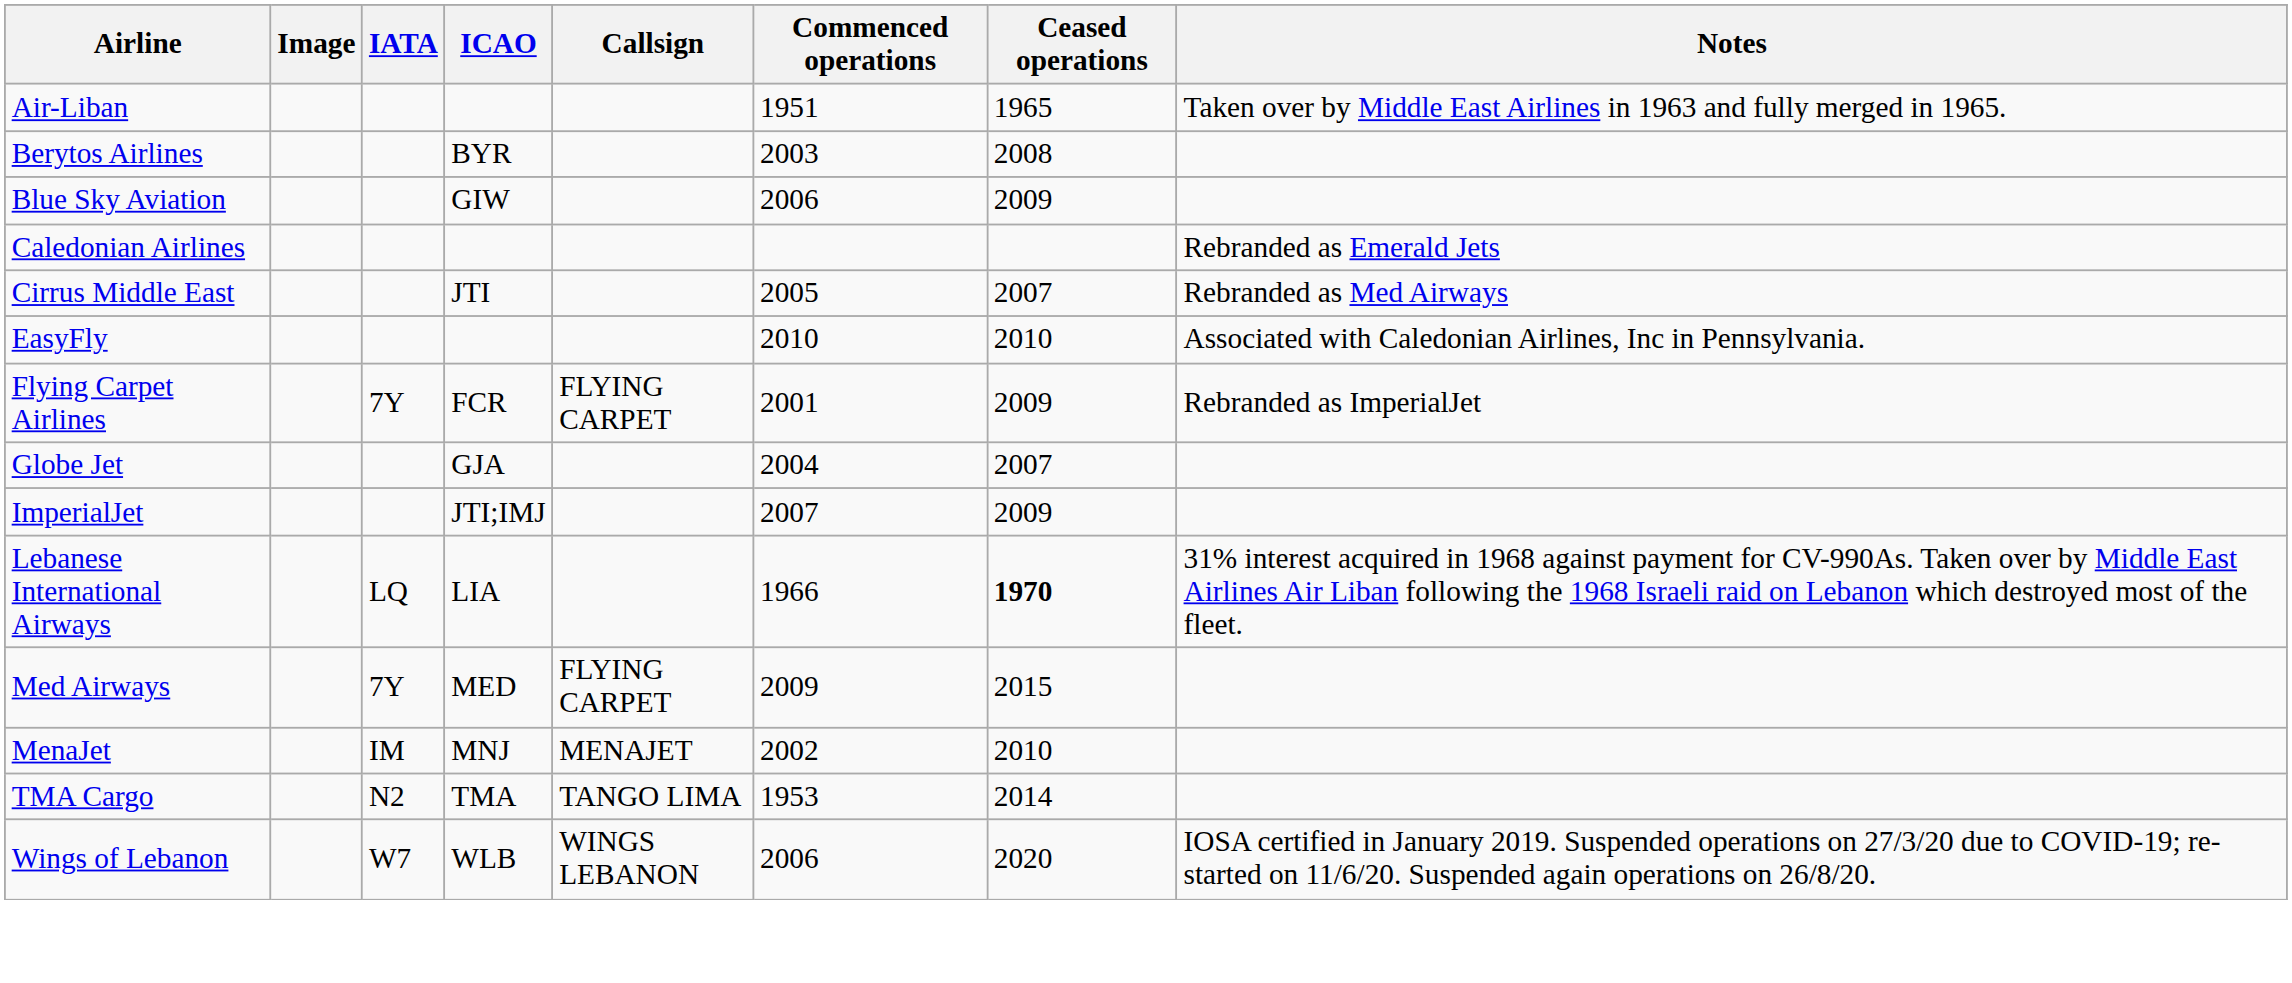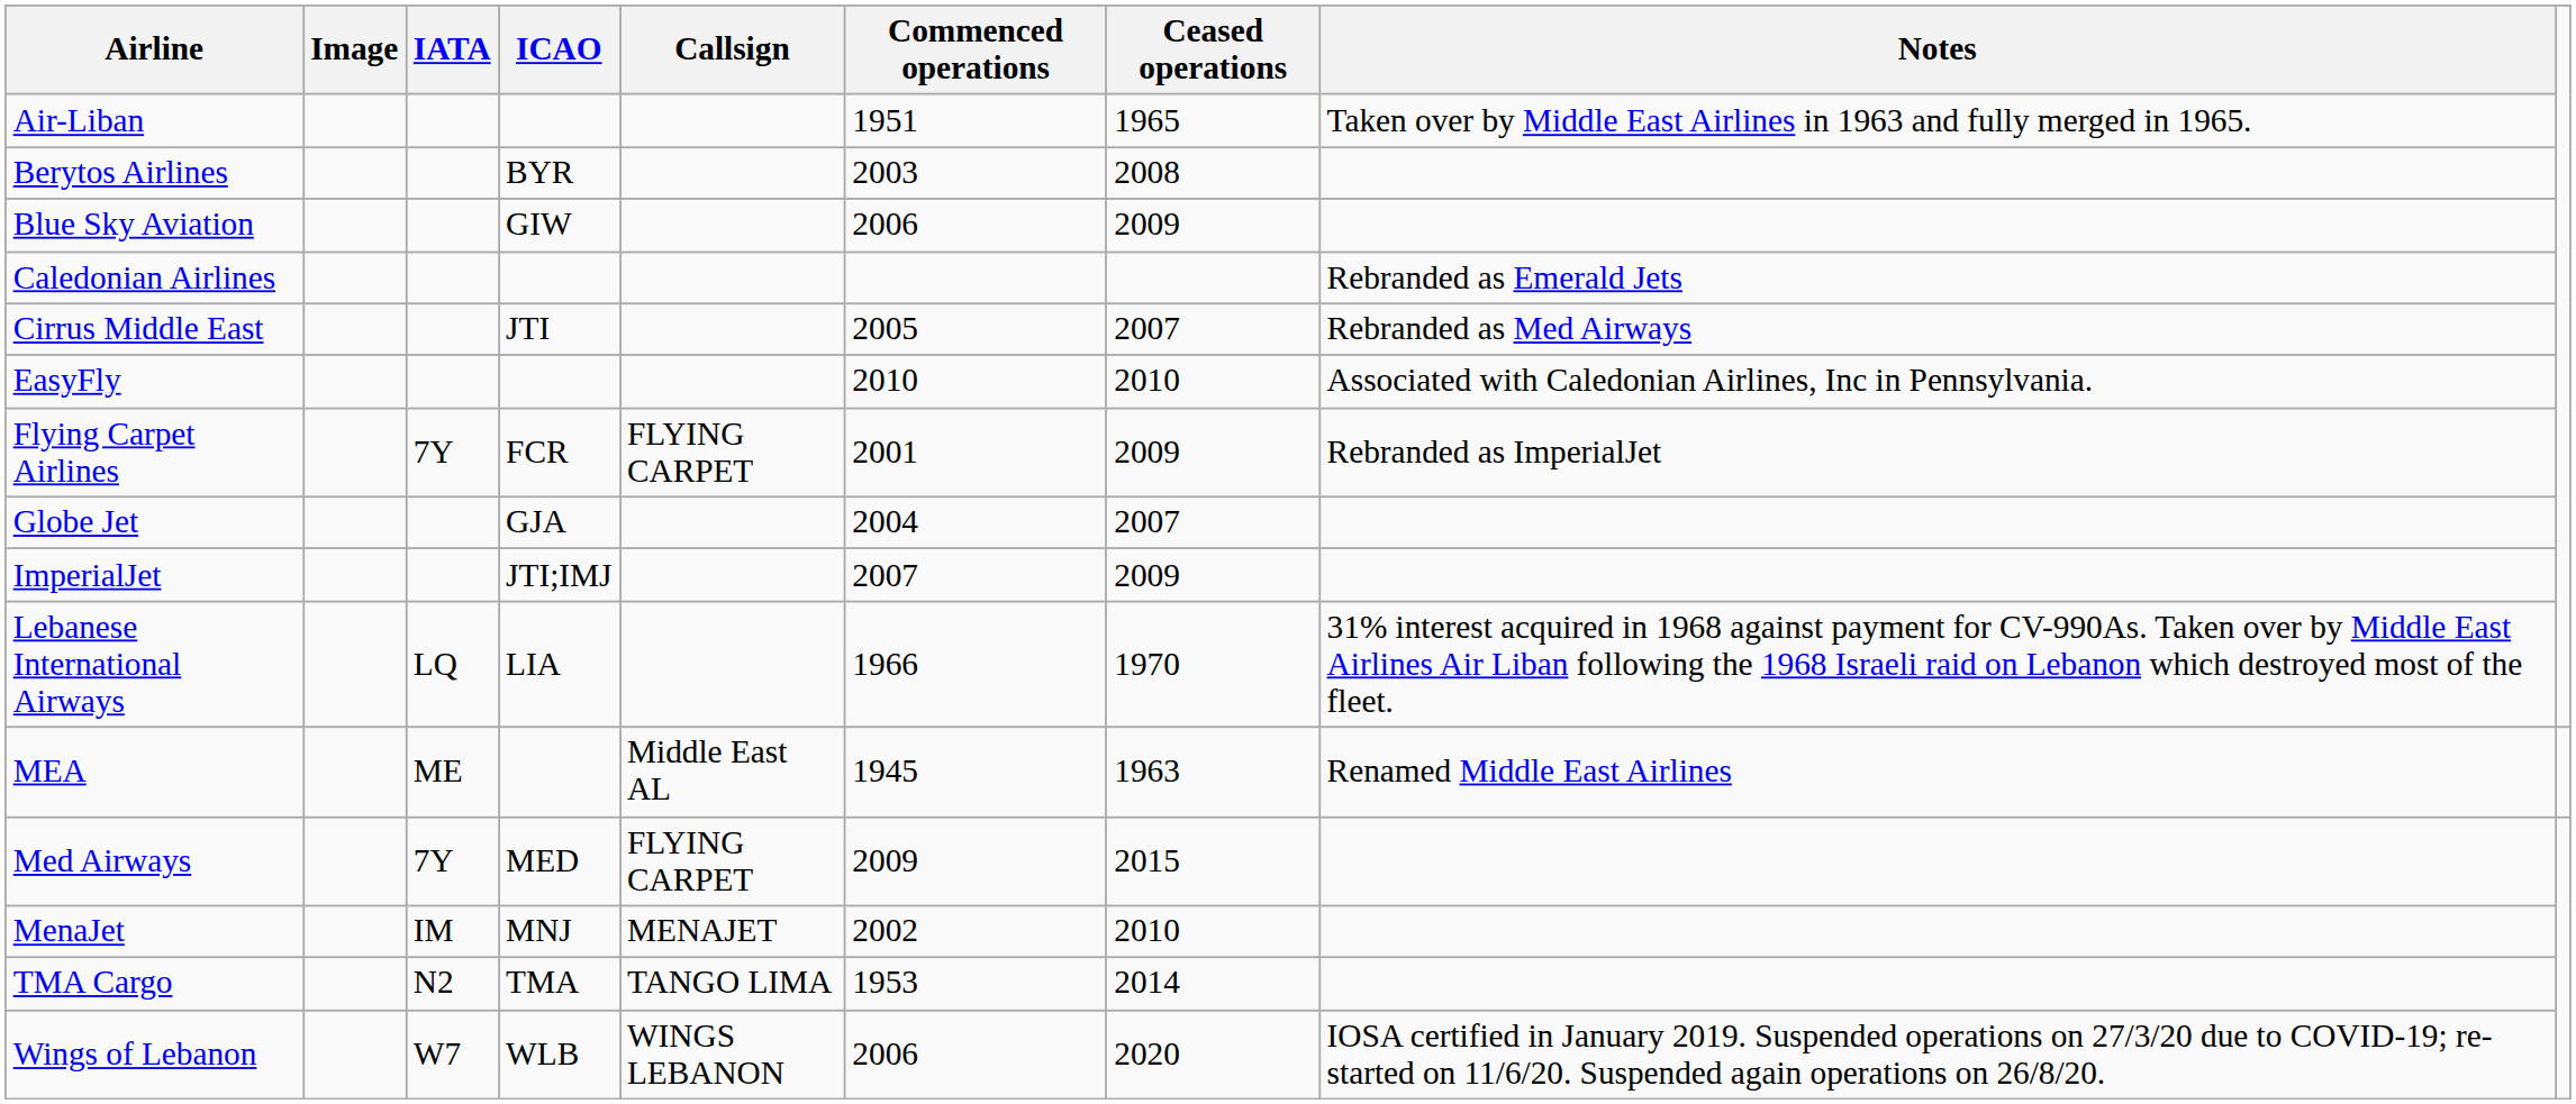 <table class="wikitable sortable">
 <tr valign="middle">
 <th>Airline</th>
 <th>Image</th>
 <th><a href='#'>IATA</a></th>
 <th><a href='#'>ICAO</a></th>
 <th>Callsign</th>
 <th>Commenced operations</th>
 <th>Ceased operations</th>
 <th>Notes</th>
 </tr>
 <tr>
 <td><a href='#'>Air-Liban</a></td>
 <td></td>
 <td></td>
 <td></td>
 <td></td>
 <td>1951</td>
 <td>1965</td>
 <td>Taken over by <a href='#'>Middle East Airlines</a> in 1963 and fully merged in 1965.</td>
 </tr>
 <tr>
 <td><a href='#'>Berytos Airlines</a></td>
 <td></td>
 <td></td>
 <td>BYR</td>
 <td></td>
 <td>2003</td>
 <td>2008</td>
 <td></td>
 </tr>
 <tr>
 <td><a href='#'>Blue Sky Aviation</a></td>
 <td></td>
 <td></td>
 <td>GIW</td>
 <td></td>
 <td>2006</td>
 <td>2009</td>
 <td></td>
 </tr>
 <tr>
 <td><a href='#'>Caledonian Airlines</a></td>
 <td></td>
 <td></td>
 <td></td>
 <td></td>
 <td></td>
 <td></td>
 <td>Rebranded as <a href='#'>Emerald Jets</a></td>
 </tr>
 <tr>
 <td><a href='#'>Cirrus Middle East</a></td>
 <td></td>
 <td></td>
 <td>JTI</td>
 <td></td>
 <td>2005</td>
 <td>2007</td>
 <td>Rebranded as <a href='#'>Med Airways</a></td>
 </tr>
 <tr>
 <td><a href='#'>EasyFly</a></td>
 <td></td>
 <td></td>
 <td></td>
 <td></td>
 <td>2010</td>
 <td>2010</td>
 <td>Associated with Caledonian Airlines, Inc in Pennsylvania.</td>
 </tr>
 <tr>
 <td><a href='#'>Flying Carpet Airlines</a></td>
 <td></td>
 <td>7Y</td>
 <td>FCR</td>
 <td>FLYING CARPET</td>
 <td>2001</td>
 <td>2009</td>
 <td>Rebranded as ImperialJet</td>
 </tr>
 <tr>
 <td><a href='#'>Globe Jet</a></td>
 <td></td>
 <td></td>
 <td>GJA</td>
 <td></td>
 <td>2004</td>
 <td>2007</td>
 <td></td>
 </tr>
 <tr>
 <td><a href='#'>ImperialJet</a></td>
 <td></td>
 <td></td>
 <td>JTI;IMJ</td>
 <td></td>
 <td>2007</td>
 <td>2009</td>
 <td></td>
 </tr>
 <tr>
 <td><a href='#'>Lebanese International Airways</a></td>
 <td></td>
 <td>LQ</td>
 <td>LIA</td>
 <td></td>
 <td>1966</td>
-<td><strong>1970</strong></td>
+<td>1970</td>
 <td>31% interest acquired in 1968 against payment for CV-990As. Taken over by <a href='#'>Middle East Airlines Air Liban</a> following the <a href='#'>1968 Israeli raid on Lebanon</a> which destroyed most of the fleet.</td>
+</tr>
+<tr>
+<td><a href='#'>MEA</a></td>
+<td></td>
+<td>ME</td>
+<td></td>
+<td>Middle East AL</td>
+<td>1945</td>
+<td>1963</td>
+<td>Renamed <a href='#'>Middle East Airlines</a></td>
+<td></td>
 </tr>
 <tr>
 <td><a href='#'>Med Airways</a></td>
 <td></td>
 <td>7Y</td>
 <td>MED</td>
 <td>FLYING CARPET</td>
 <td>2009</td>
 <td>2015</td>
 <td></td>
 </tr>
 <tr>
 <td><a href='#'>MenaJet</a></td>
 <td></td>
 <td>IM</td>
 <td>MNJ</td>
 <td>MENAJET</td>
 <td>2002</td>
 <td>2010</td>
 <td></td>
 </tr>
 <tr>
 <td><a href='#'>TMA Cargo</a></td>
 <td></td>
 <td>N2</td>
 <td>TMA</td>
 <td>TANGO LIMA</td>
 <td>1953</td>
 <td>2014</td>
 <td></td>
 </tr>
 <tr>
 <td><a href='#'>Wings of Lebanon</a></td>
 <td></td>
 <td>W7</td>
 <td>WLB</td>
 <td>WINGS LEBANON</td>
 <td>2006</td>
 <td>2020</td>
 <td>IOSA certified in January 2019. Suspended operations on 27/3/20 due to COVID-19; re-started on 11/6/20. Suspended again operations on 26/8/20.</td>
 </tr>
 </table>
